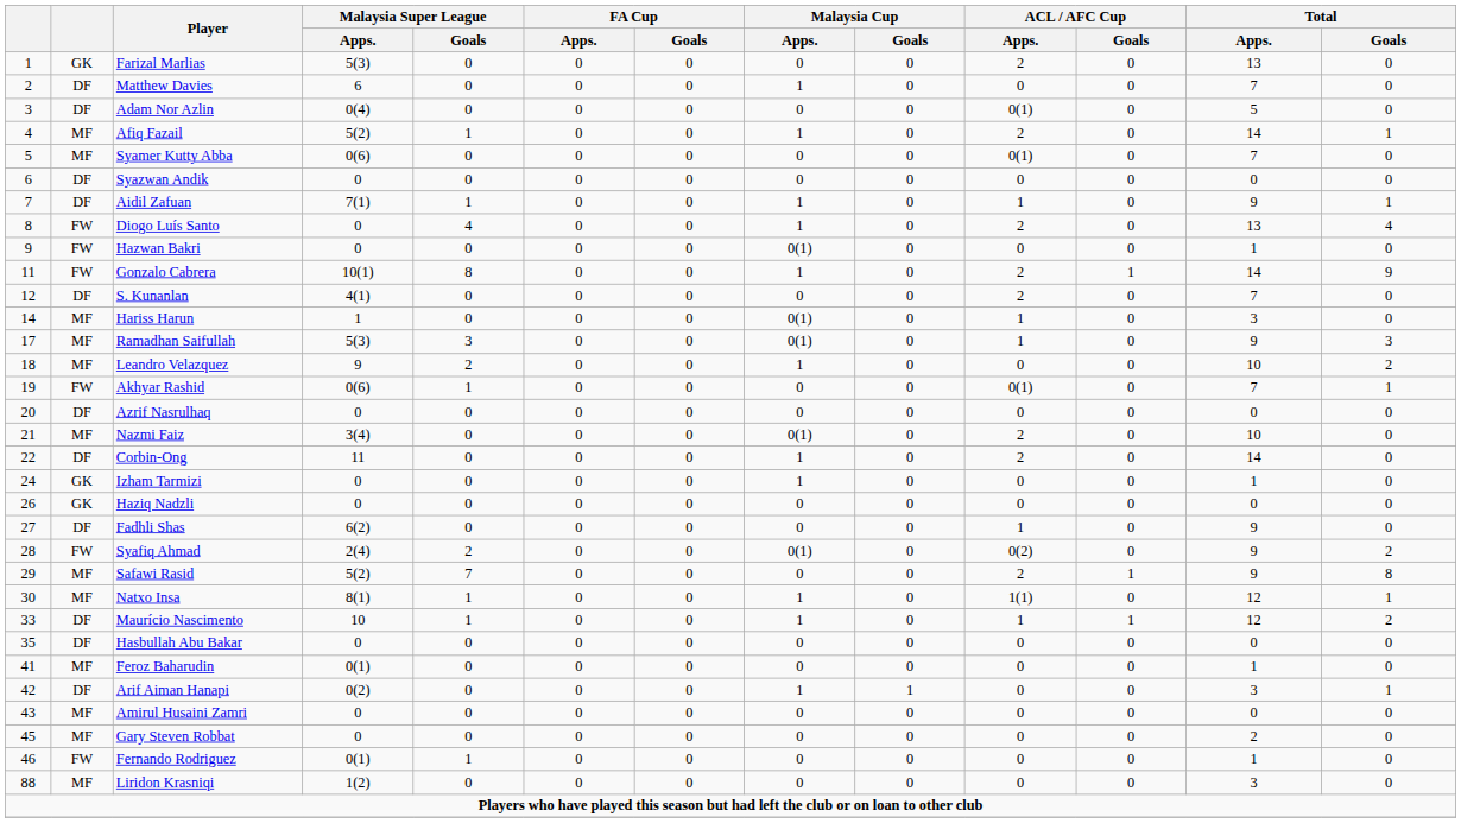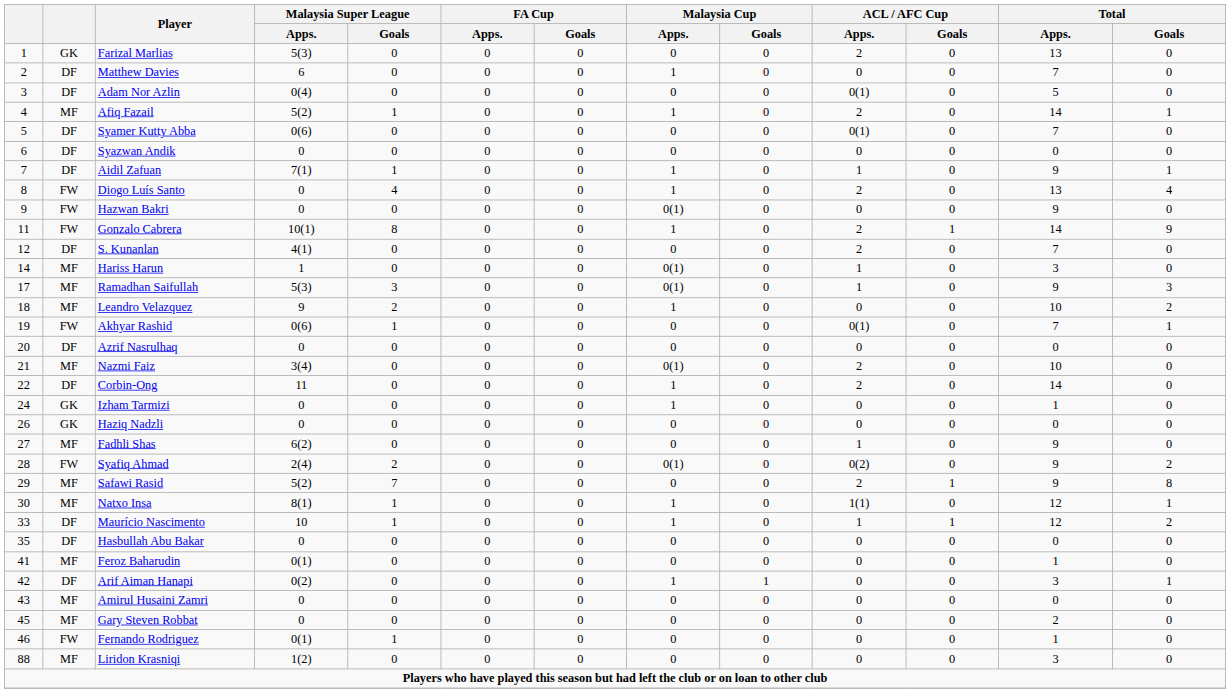 <table class="wikitable" style="text-align:center; font-size:100%; width:80%;">
 <tr>
 <th rowspan=2></th>
 <th rowspan=2></th>
 <th rowspan=2 width="200">Player</th>
 <th colspan=2 width="105">Malaysia Super League</th>
 <th colspan=2 width="105">FA Cup</th>
 <th colspan=2 width="105">Malaysia Cup</th>
 <th colspan=2 width="105">ACL / AFC Cup</th>
 <th colspan=2 width="130">Total</th>
 </tr>
 <tr>
 <th>Apps.</th>
 <th>Goals</th>
 <th>Apps.</th>
 <th>Goals</th>
 <th>Apps.</th>
 <th>Goals</th>
 <th>Apps.</th>
 <th>Goals</th>
 <th>Apps.</th>
 <th>Goals</th>
 </tr>
 <tr>
 <td>1</td>
 <td>GK</td>
 <td align="left"> <a href='#'>Farizal Marlias</a></td>
 <td>5(3)</td>
 <td>0</td>
 <td>0</td>
 <td>0</td>
 <td>0</td>
 <td>0</td>
 <td>2</td>
 <td>0</td>
 <td>13</td>
 <td>0</td>
 </tr>
 <tr>
 <td>2</td>
 <td>DF</td>
 <td align="left"> <a href='#'>Matthew Davies</a></td>
 <td>6</td>
 <td>0</td>
 <td>0</td>
 <td>0</td>
 <td>1</td>
 <td>0</td>
 <td>0</td>
 <td>0</td>
 <td>7</td>
 <td>0</td>
 </tr>
 <tr>
 <td>3</td>
 <td>DF</td>
 <td align="left"> <a href='#'>Adam Nor Azlin</a></td>
 <td>0(4)</td>
 <td>0</td>
 <td>0</td>
 <td>0</td>
 <td>0</td>
 <td>0</td>
 <td>0(1)</td>
 <td>0</td>
 <td>5</td>
 <td>0</td>
 </tr>
 <tr>
 <td>4</td>
 <td>MF</td>
 <td align="left"> <a href='#'>Afiq Fazail</a></td>
 <td>5(2)</td>
 <td>1</td>
 <td>0</td>
 <td>0</td>
 <td>1</td>
 <td>0</td>
 <td>2</td>
 <td>0</td>
 <td>14</td>
 <td>1</td>
 </tr>
 <tr>
 <td>5</td>
-<td>MF</td>
+<td>DF</td>
 <td align="left"> <a href='#'>Syamer Kutty Abba</a></td>
 <td>0(6)</td>
 <td>0</td>
 <td>0</td>
 <td>0</td>
 <td>0</td>
 <td>0</td>
 <td>0(1)</td>
 <td>0</td>
 <td>7</td>
 <td>0</td>
 </tr>
 <tr>
 <td>6</td>
 <td>DF</td>
 <td align="left"> <a href='#'>Syazwan Andik</a></td>
 <td>0</td>
 <td>0</td>
 <td>0</td>
 <td>0</td>
 <td>0</td>
 <td>0</td>
 <td>0</td>
 <td>0</td>
 <td>0</td>
 <td>0</td>
 </tr>
 <tr>
 <td>7</td>
 <td>DF</td>
 <td align="left"> <a href='#'>Aidil Zafuan</a></td>
 <td>7(1)</td>
 <td>1</td>
 <td>0</td>
 <td>0</td>
 <td>1</td>
 <td>0</td>
 <td>1</td>
 <td>0</td>
 <td>9</td>
 <td>1</td>
 </tr>
 <tr>
 <td>8</td>
 <td>FW</td>
 <td align="left"> <a href='#'>Diogo Luís Santo</a></td>
 <td>0</td>
 <td>4</td>
 <td>0</td>
 <td>0</td>
 <td>1</td>
 <td>0</td>
 <td>2</td>
 <td>0</td>
 <td>13</td>
 <td>4</td>
 </tr>
 <tr>
 <td>9</td>
 <td>FW</td>
 <td align="left"> <a href='#'>Hazwan Bakri</a></td>
 <td>0</td>
 <td>0</td>
 <td>0</td>
 <td>0</td>
 <td>0(1)</td>
 <td>0</td>
 <td>0</td>
 <td>0</td>
-<td>1</td>
+<td>9</td>
 <td>0</td>
 </tr>
 <tr>
 <td>11</td>
 <td>FW</td>
 <td align="left"> <a href='#'>Gonzalo Cabrera</a></td>
 <td>10(1)</td>
 <td>8</td>
 <td>0</td>
 <td>0</td>
 <td>1</td>
 <td>0</td>
 <td>2</td>
 <td>1</td>
 <td>14</td>
 <td>9</td>
 </tr>
 <tr>
 <td>12</td>
 <td>DF</td>
 <td align="left"> <a href='#'>S. Kunanlan</a></td>
 <td>4(1)</td>
 <td>0</td>
 <td>0</td>
 <td>0</td>
 <td>0</td>
 <td>0</td>
 <td>2</td>
 <td>0</td>
 <td>7</td>
 <td>0</td>
 </tr>
 <tr>
 <td>14</td>
 <td>MF</td>
 <td align="left"> <a href='#'>Hariss Harun</a></td>
 <td>1</td>
 <td>0</td>
 <td>0</td>
 <td>0</td>
 <td>0(1)</td>
 <td>0</td>
 <td>1</td>
 <td>0</td>
 <td>3</td>
 <td>0</td>
 </tr>
 <tr>
 <td>17</td>
 <td>MF</td>
 <td align="left"> <a href='#'>Ramadhan Saifullah</a></td>
 <td>5(3)</td>
 <td>3</td>
 <td>0</td>
 <td>0</td>
 <td>0(1)</td>
 <td>0</td>
 <td>1</td>
 <td>0</td>
 <td>9</td>
 <td>3</td>
 </tr>
 <tr>
 <td>18</td>
 <td>MF</td>
 <td align="left"> <a href='#'>Leandro Velazquez</a></td>
 <td>9</td>
 <td>2</td>
 <td>0</td>
 <td>0</td>
 <td>1</td>
 <td>0</td>
 <td>0</td>
 <td>0</td>
 <td>10</td>
 <td>2</td>
 </tr>
 <tr>
 <td>19</td>
 <td>FW</td>
 <td align="left"> <a href='#'>Akhyar Rashid</a></td>
 <td>0(6)</td>
 <td>1</td>
 <td>0</td>
 <td>0</td>
 <td>0</td>
 <td>0</td>
 <td>0(1)</td>
 <td>0</td>
 <td>7</td>
 <td>1</td>
 </tr>
 <tr>
 <td>20</td>
 <td>DF</td>
 <td align="left"> <a href='#'>Azrif Nasrulhaq</a></td>
 <td>0</td>
 <td>0</td>
 <td>0</td>
 <td>0</td>
 <td>0</td>
 <td>0</td>
 <td>0</td>
 <td>0</td>
 <td>0</td>
 <td>0</td>
 </tr>
 <tr>
 <td>21</td>
 <td>MF</td>
 <td align="left"> <a href='#'>Nazmi Faiz</a></td>
 <td>3(4)</td>
 <td>0</td>
 <td>0</td>
 <td>0</td>
 <td>0(1)</td>
 <td>0</td>
 <td>2</td>
 <td>0</td>
 <td>10</td>
 <td>0</td>
 </tr>
 <tr>
 <td>22</td>
 <td>DF</td>
 <td align="left"> <a href='#'>Corbin-Ong</a></td>
 <td>11</td>
 <td>0</td>
 <td>0</td>
 <td>0</td>
 <td>1</td>
 <td>0</td>
 <td>2</td>
 <td>0</td>
 <td>14</td>
 <td>0</td>
 </tr>
 <tr>
 <td>24</td>
 <td>GK</td>
 <td align="left"> <a href='#'>Izham Tarmizi</a></td>
 <td>0</td>
 <td>0</td>
 <td>0</td>
 <td>0</td>
 <td>1</td>
 <td>0</td>
 <td>0</td>
 <td>0</td>
 <td>1</td>
 <td>0</td>
 </tr>
 <tr>
 <td>26</td>
 <td>GK</td>
 <td align="left"> <a href='#'>Haziq Nadzli</a></td>
 <td>0</td>
 <td>0</td>
 <td>0</td>
 <td>0</td>
 <td>0</td>
 <td>0</td>
 <td>0</td>
 <td>0</td>
 <td>0</td>
 <td>0</td>
 </tr>
 <tr>
 <td>27</td>
-<td>DF</td>
+<td>MF</td>
 <td align="left"> <a href='#'>Fadhli Shas</a></td>
 <td>6(2)</td>
 <td>0</td>
 <td>0</td>
 <td>0</td>
 <td>0</td>
 <td>0</td>
 <td>1</td>
 <td>0</td>
 <td>9</td>
 <td>0</td>
 </tr>
 <tr>
 <td>28</td>
 <td>FW</td>
 <td align="left"> <a href='#'>Syafiq Ahmad</a></td>
 <td>2(4)</td>
 <td>2</td>
 <td>0</td>
 <td>0</td>
 <td>0(1)</td>
 <td>0</td>
 <td>0(2)</td>
 <td>0</td>
 <td>9</td>
 <td>2</td>
 </tr>
 <tr>
 <td>29</td>
 <td>MF</td>
 <td align="left"> <a href='#'>Safawi Rasid</a></td>
 <td>5(2)</td>
 <td>7</td>
 <td>0</td>
 <td>0</td>
 <td>0</td>
 <td>0</td>
 <td>2</td>
 <td>1</td>
 <td>9</td>
 <td>8</td>
 </tr>
 <tr>
 <td>30</td>
 <td>MF</td>
 <td align="left"> <a href='#'>Natxo Insa</a></td>
 <td>8(1)</td>
 <td>1</td>
 <td>0</td>
 <td>0</td>
 <td>1</td>
 <td>0</td>
 <td>1(1)</td>
 <td>0</td>
 <td>12</td>
 <td>1</td>
 </tr>
 <tr>
 <td>33</td>
 <td>DF</td>
 <td align="left"> <a href='#'>Maurício Nascimento</a></td>
 <td>10</td>
 <td>1</td>
 <td>0</td>
 <td>0</td>
 <td>1</td>
 <td>0</td>
 <td>1</td>
 <td>1</td>
 <td>12</td>
 <td>2</td>
 </tr>
 <tr>
 <td>35</td>
 <td>DF</td>
 <td align="left"> <a href='#'>Hasbullah Abu Bakar</a></td>
 <td>0</td>
 <td>0</td>
 <td>0</td>
 <td>0</td>
 <td>0</td>
 <td>0</td>
 <td>0</td>
 <td>0</td>
 <td>0</td>
 <td>0</td>
 </tr>
 <tr>
 <td>41</td>
 <td>MF</td>
 <td align="left"> <a href='#'>Feroz Baharudin</a></td>
 <td>0(1)</td>
 <td>0</td>
 <td>0</td>
 <td>0</td>
 <td>0</td>
 <td>0</td>
 <td>0</td>
 <td>0</td>
 <td>1</td>
 <td>0</td>
 </tr>
 <tr>
 <td>42</td>
 <td>DF</td>
 <td align="left"> <a href='#'>Arif Aiman Hanapi</a></td>
 <td>0(2)</td>
 <td>0</td>
 <td>0</td>
 <td>0</td>
 <td>1</td>
 <td>1</td>
 <td>0</td>
 <td>0</td>
 <td>3</td>
 <td>1</td>
 </tr>
 <tr>
 <td>43</td>
 <td>MF</td>
 <td align="left"> <a href='#'>Amirul Husaini Zamri</a></td>
 <td>0</td>
 <td>0</td>
 <td>0</td>
 <td>0</td>
 <td>0</td>
 <td>0</td>
 <td>0</td>
 <td>0</td>
 <td>0</td>
 <td>0</td>
 </tr>
 <tr>
 <td>45</td>
 <td>MF</td>
 <td align="left"> <a href='#'>Gary Steven Robbat</a></td>
 <td>0</td>
 <td>0</td>
 <td>0</td>
 <td>0</td>
 <td>0</td>
 <td>0</td>
 <td>0</td>
 <td>0</td>
 <td>2</td>
 <td>0</td>
 </tr>
 <tr>
 <td>46</td>
 <td>FW</td>
 <td align="left"> <a href='#'>Fernando Rodriguez</a></td>
 <td>0(1)</td>
 <td>1</td>
 <td>0</td>
 <td>0</td>
 <td>0</td>
 <td>0</td>
 <td>0</td>
 <td>0</td>
 <td>1</td>
 <td>0</td>
 </tr>
 <tr>
 <td>88</td>
 <td>MF</td>
 <td align="left"> <a href='#'>Liridon Krasniqi</a></td>
 <td>1(2)</td>
 <td>0</td>
 <td>0</td>
 <td>0</td>
 <td>0</td>
 <td>0</td>
 <td>0</td>
 <td>0</td>
 <td>3</td>
 <td>0</td>
 </tr>
 <tr>
 <td colspan="17"><strong>Players who have played this season but had left the club or on loan to other club</strong></td>
 </tr>
 <tr>
 </tr>
 </table>
